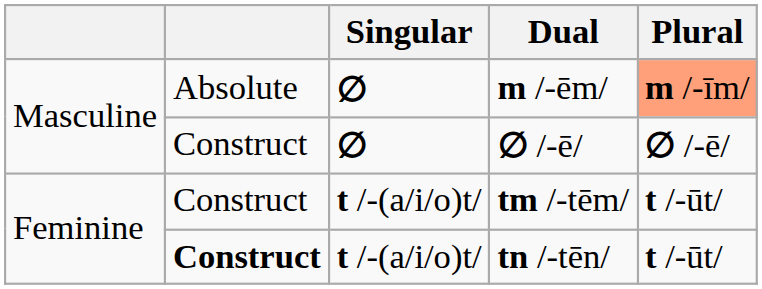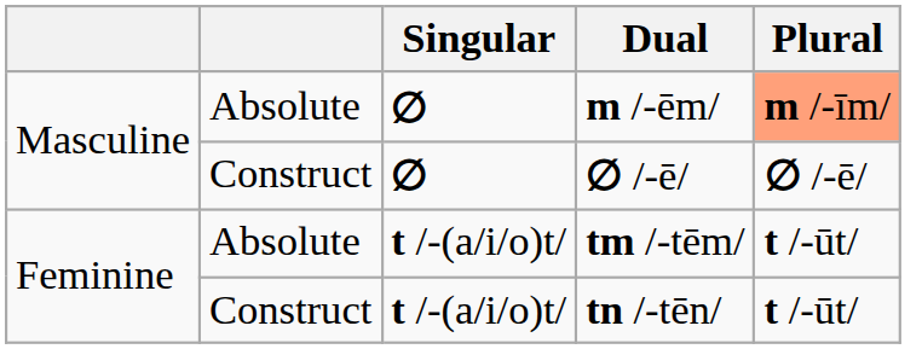 <table class="wikitable">
 <tr>
 <th></th>
 <th></th>
 <th>Singular</th>
 <th>Dual</th>
 <th>Plural</th>
 </tr>
 <tr>
 <td rowspan="2">Masculine</td>
 <td>Absolute</td>
 <td><strong>∅</strong></td>
 <td> <strong>m</strong> /-ēm/</td>
 <td style="background: lightsalmon;"> <strong>m</strong> /-īm/</td>
 </tr>
 <tr>
 <td>Construct</td>
 <td><strong>∅</strong></td>
 <td><strong>∅</strong> /-ē/</td>
 <td><strong>∅</strong> /-ē/</td>
 </tr>
 <tr>
 <td rowspan="2">Feminine</td>
-<td>Construct</td>
+<td>Absolute</td>
 <td> <strong>t</strong> /-(a/i/o)t/</td>
 <td> <strong>tm</strong> /-tēm/</td>
 <td> <strong>t</strong> /-ūt/</td>
 </tr>
 <tr>
-<td><strong>Construct</strong></td>
+<td>Construct</td>
 <td> <strong>t</strong> /-(a/i/o)t/</td>
 <td> <strong>tn</strong> /-tēn/</td>
 <td> <strong>t</strong> /-ūt/</td>
 </tr>
 </table>
